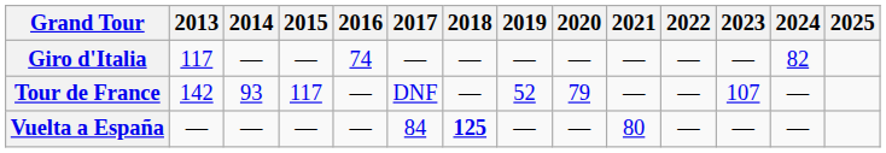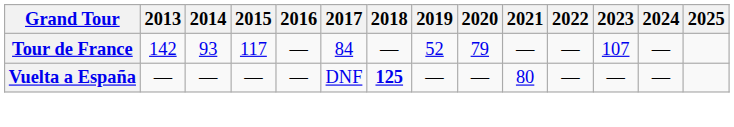 <table class="wikitable plainrowheaders">
 <tr>
 <th scope="col"><a href='#'>Grand Tour</a></th>
 <th scope="col">2013</th>
 <th scope="col">2014</th>
 <th scope="col">2015</th>
 <th scope="col">2016</th>
 <th scope="col">2017</th>
 <th scope="col">2018</th>
 <th scope="col">2019</th>
 <th scope="col">2020</th>
 <th scope="col">2021</th>
 <th scope="col">2022</th>
 <th scope="col">2023</th>
 <th scope="col">2024</th>
 <th scope="col">2025</th>
 </tr>
 <tr style="text-align:center;">
-<th scope="row"> <a href='#'>Giro d'Italia</a></th>
-<td><a href='#'>117</a></td>
-<td>—</td>
-<td>—</td>
-<td><a href='#'>74</a></td>
-<td>—</td>
-<td>—</td>
-<td>—</td>
-<td>—</td>
-<td>—</td>
-<td>—</td>
-<td>—</td>
-<td><a href='#'>82</a></td>
-<td></td>
-</tr>
-<tr style="text-align:center;">
 <th scope="row"> <a href='#'>Tour de France</a></th>
 <td><a href='#'>142</a></td>
 <td><a href='#'>93</a></td>
 <td><a href='#'>117</a></td>
 <td>—</td>
-<td><a href='#'>DNF</a></td>
+<td><a href='#'>84</a></td>
 <td>—</td>
 <td><a href='#'>52</a></td>
 <td><a href='#'>79</a></td>
 <td>—</td>
 <td>—</td>
 <td><a href='#'>107</a></td>
 <td>—</td>
 <td></td>
 </tr>
 <tr style="text-align:center;">
 <th scope="row"> <a href='#'>Vuelta a España</a></th>
 <td>—</td>
 <td>—</td>
 <td>—</td>
 <td>—</td>
-<td><a href='#'>84</a></td>
+<td><a href='#'>DNF</a></td>
 <td><strong><a href='#'>125</a></strong></td>
 <td>—</td>
 <td>—</td>
 <td><a href='#'>80</a></td>
 <td>—</td>
 <td>—</td>
 <td>—</td>
 <td></td>
 </tr>
 </table>
